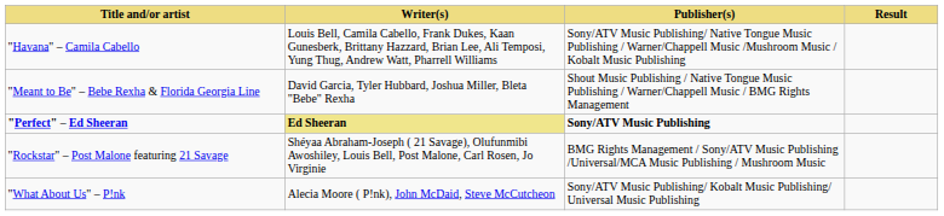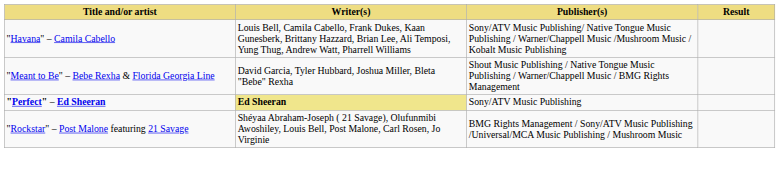 <table class="wikitable" width=100%>
 <tr>
 <th style="width:30%;background:#EEDD82;">Title and/or artist</th>
 <th style="width:30%;background:#EEDD82;">Writer(s)</th>
 <th style="width:30%;background:#EEDD82;">Publisher(s)</th>
 <th style="width:10%;background:#EEDD82;">Result</th>
 </tr>
 <tr>
 <td>"<a href='#'>Havana</a>" – <a href='#'>Camila Cabello</a></td>
 <td>Louis Bell, Camila Cabello, Frank Dukes, Kaan Gunesberk, Brittany Hazzard, Brian Lee, Ali Temposi, Yung Thug, Andrew Watt, Pharrell Williams</td>
 <td>Sony/ATV Music Publishing/ Native Tongue Music Publishing / Warner/Chappell Music /Mushroom Music / Kobalt Music Publishing</td>
 <td></td>
 </tr>
 <tr>
 <td>"<a href='#'>Meant to Be</a>" – <a href='#'>Bebe Rexha</a> & <a href='#'>Florida Georgia Line</a></td>
 <td>David Garcia, Tyler Hubbard, Joshua Miller, Bleta "Bebe" Rexha</td>
 <td>Shout Music Publishing / Native Tongue Music Publishing / Warner/Chappell Music / BMG Rights Management</td>
 <td></td>
 </tr>
 <tr>
 <td><strong>"<a href='#'>Perfect</a>"</strong> – <strong><a href='#'>Ed Sheeran</a></strong></td>
 <td style="background: khaki;"><strong>Ed Sheeran</strong></td>
-<td><strong>Sony/ATV Music Publishing</strong></td>
+<td>Sony/ATV Music Publishing</td>
 <td></td>
 </tr>
 <tr>
 <td>"<a href='#'>Rockstar</a>" – <a href='#'>Post Malone</a> featuring <a href='#'>21 Savage</a></td>
 <td>Shéyaa Abraham-Joseph ( 21 Savage), Olufunmibi Awoshiley, Louis Bell, Post Malone, Carl Rosen, Jo Virginie</td>
 <td>BMG Rights Management / Sony/ATV Music Publishing /Universal/MCA Music Publishing / Mushroom Music</td>
 <td></td>
 </tr>
-<tr>
-<td>"<a href='#'>What About Us</a>" – <a href='#'>P!nk</a></td>
-<td>Alecia Moore ( P!nk), <a href='#'>John McDaid</a>, <a href='#'>Steve McCutcheon</a></td>
-<td>Sony/ATV Music Publishing/ Kobalt Music Publishing/ Universal Music Publishing</td>
-<td></td>
-</tr>
 </table>
